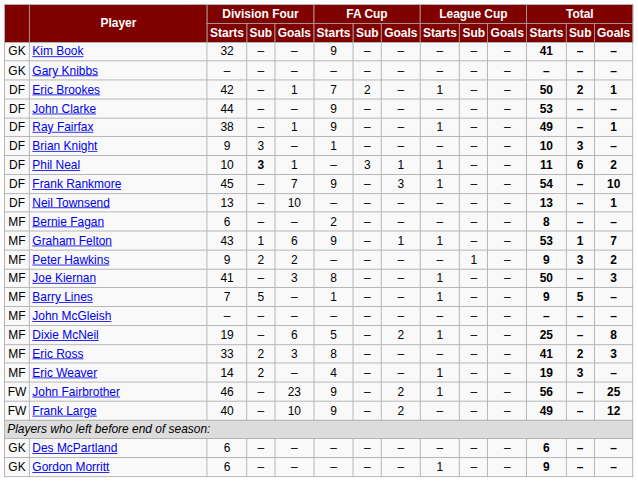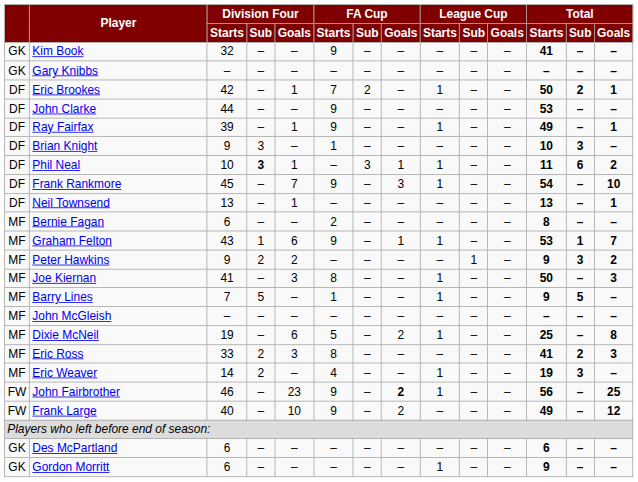 <table class="wikitable"  style="text-align:center; font-size:90%; width:60%;">
 <tr>
 <th rowspan="2" style="background:maroon; color:white;  width: 4%"></th>
 <th rowspan="2" style="background:maroon; color:white; ">Player</th>
 <th colspan="3" style="background:maroon; color:white; ">Division Four</th>
 <th colspan="3" style="background:maroon; color:white; ">FA Cup</th>
 <th colspan="3" style="background:maroon; color:white; ">League Cup</th>
 <th colspan="3" style="background:maroon; color:white; ">Total</th>
 </tr>
 <tr>
 <th style="background:maroon; color:white;  width: 4%;">Starts</th>
 <th style="background:maroon; color:white;  width: 4%;">Sub</th>
 <th style="background:maroon; color:white;  width: 4%;">Goals</th>
 <th style="background:maroon; color:white;  width: 4%;">Starts</th>
 <th style="background:maroon; color:white;  width: 4%;">Sub</th>
 <th style="background:maroon; color:white;  width: 4%;">Goals</th>
 <th style="background:maroon; color:white;  width: 4%;">Starts</th>
 <th style="background:maroon; color:white;  width: 4%;">Sub</th>
 <th style="background:maroon; color:white;  width: 4%;">Goals</th>
 <th style="background:maroon; color:white;  width: 4%;">Starts</th>
 <th style="background:maroon; color:white;  width: 4%;">Sub</th>
 <th style="background:maroon; color:white;  width: 4%;">Goals</th>
 </tr>
 <tr>
 <td>GK</td>
 <td style="text-align:left;"><a href='#'>Kim Book</a></td>
 <td>32</td>
 <td>–</td>
 <td>–</td>
 <td>9</td>
 <td>–</td>
 <td>–</td>
 <td>–</td>
 <td>–</td>
 <td>–</td>
 <td><strong>41</strong></td>
 <td><strong>–</strong></td>
 <td><strong>–</strong></td>
 </tr>
 <tr>
 <td>GK</td>
 <td style="text-align:left;"><a href='#'>Gary Knibbs</a></td>
 <td>–</td>
 <td>–</td>
 <td>–</td>
 <td>–</td>
 <td>–</td>
 <td>–</td>
 <td>–</td>
 <td>–</td>
 <td>–</td>
 <td><strong>–</strong></td>
 <td><strong>–</strong></td>
 <td><strong>–</strong></td>
 </tr>
 <tr>
 <td>DF</td>
 <td style="text-align:left;"><a href='#'>Eric Brookes</a></td>
 <td>42</td>
 <td>–</td>
 <td>1</td>
 <td>7</td>
 <td>2</td>
 <td>–</td>
 <td>1</td>
 <td>–</td>
 <td>–</td>
 <td><strong>50</strong></td>
 <td><strong>2</strong></td>
 <td><strong>1</strong></td>
 </tr>
 <tr>
 <td>DF</td>
 <td style="text-align:left;"><a href='#'>John Clarke</a></td>
 <td>44</td>
 <td>–</td>
 <td>–</td>
 <td>9</td>
 <td>–</td>
 <td>–</td>
 <td>–</td>
 <td>–</td>
 <td>–</td>
 <td><strong>53</strong></td>
 <td><strong>–</strong></td>
 <td><strong>–</strong></td>
 </tr>
 <tr>
 <td>DF</td>
 <td style="text-align:left;"><a href='#'>Ray Fairfax</a></td>
-<td>38</td>
+<td>39</td>
 <td>–</td>
 <td>1</td>
 <td>9</td>
 <td>–</td>
 <td>–</td>
 <td>1</td>
 <td>–</td>
 <td>–</td>
 <td><strong>49</strong></td>
 <td><strong>–</strong></td>
 <td><strong>1</strong></td>
 </tr>
 <tr>
 <td>DF</td>
 <td style="text-align:left;"><a href='#'>Brian Knight</a></td>
 <td>9</td>
 <td>3</td>
 <td>–</td>
 <td>1</td>
 <td>–</td>
 <td>–</td>
 <td>–</td>
 <td>–</td>
 <td>–</td>
 <td><strong>10</strong></td>
 <td><strong>3</strong></td>
 <td><strong>–</strong></td>
 </tr>
 <tr>
 <td>DF</td>
 <td style="text-align:left;"><a href='#'>Phil Neal</a></td>
 <td>10</td>
 <td><strong>3</strong></td>
 <td>1</td>
 <td>–</td>
 <td>3</td>
 <td>1</td>
 <td>1</td>
 <td>–</td>
 <td>–</td>
 <td><strong>11</strong></td>
 <td><strong>6</strong></td>
 <td><strong>2</strong></td>
 </tr>
 <tr>
 <td>DF</td>
 <td style="text-align:left;"><a href='#'>Frank Rankmore</a></td>
 <td>45</td>
 <td>–</td>
 <td>7</td>
 <td>9</td>
 <td>–</td>
 <td>3</td>
 <td>1</td>
 <td>–</td>
 <td>–</td>
 <td><strong>54</strong></td>
 <td><strong>–</strong></td>
 <td><strong>10</strong></td>
 </tr>
 <tr>
 <td>DF</td>
 <td style="text-align:left;"><a href='#'>Neil Townsend</a></td>
 <td>13</td>
 <td>–</td>
-<td>10</td>
+<td>1</td>
 <td>–</td>
 <td>–</td>
 <td>–</td>
 <td>–</td>
 <td>–</td>
 <td>–</td>
 <td><strong>13</strong></td>
 <td><strong>–</strong></td>
 <td><strong>1</strong></td>
 </tr>
 <tr>
 <td>MF</td>
 <td style="text-align:left;"><a href='#'>Bernie Fagan</a></td>
 <td>6</td>
 <td>–</td>
 <td>–</td>
 <td>2</td>
 <td>–</td>
 <td>–</td>
 <td>–</td>
 <td>–</td>
 <td>–</td>
 <td><strong>8</strong></td>
 <td><strong>–</strong></td>
 <td><strong>–</strong></td>
 </tr>
 <tr>
 <td>MF</td>
 <td style="text-align:left;"><a href='#'>Graham Felton</a></td>
 <td>43</td>
 <td>1</td>
 <td>6</td>
 <td>9</td>
 <td>–</td>
 <td>1</td>
 <td>1</td>
 <td>–</td>
 <td>–</td>
 <td><strong>53</strong></td>
 <td><strong>1</strong></td>
 <td><strong>7</strong></td>
 </tr>
 <tr>
 <td>MF</td>
 <td style="text-align:left;"><a href='#'>Peter Hawkins</a></td>
 <td>9</td>
 <td>2</td>
 <td>2</td>
 <td>–</td>
 <td>–</td>
 <td>–</td>
 <td>–</td>
 <td>1</td>
 <td>–</td>
 <td><strong>9</strong></td>
 <td><strong>3</strong></td>
 <td><strong>2</strong></td>
 </tr>
 <tr>
 <td>MF</td>
 <td style="text-align:left;"><a href='#'>Joe Kiernan</a></td>
 <td>41</td>
 <td>–</td>
 <td>3</td>
 <td>8</td>
 <td>–</td>
 <td>–</td>
 <td>1</td>
 <td>–</td>
 <td>–</td>
 <td><strong>50</strong></td>
 <td><strong>–</strong></td>
 <td><strong>3</strong></td>
 </tr>
 <tr>
 <td>MF</td>
 <td style="text-align:left;"><a href='#'>Barry Lines</a></td>
 <td>7</td>
 <td>5</td>
 <td>–</td>
 <td>1</td>
 <td>–</td>
 <td>–</td>
 <td>1</td>
 <td>–</td>
 <td>–</td>
 <td><strong>9</strong></td>
 <td><strong>5</strong></td>
 <td><strong>–</strong></td>
 </tr>
 <tr>
 <td>MF</td>
 <td style="text-align:left;"><a href='#'>John McGleish</a></td>
 <td>–</td>
 <td>–</td>
 <td>–</td>
 <td>–</td>
 <td>–</td>
 <td>–</td>
 <td>–</td>
 <td>–</td>
 <td>–</td>
 <td><strong>–</strong></td>
 <td><strong>–</strong></td>
 <td><strong>–</strong></td>
 </tr>
 <tr>
 <td>MF</td>
 <td style="text-align:left;"><a href='#'>Dixie McNeil</a></td>
 <td>19</td>
 <td>–</td>
 <td>6</td>
 <td>5</td>
 <td>–</td>
 <td>2</td>
 <td>1</td>
 <td>–</td>
 <td>–</td>
 <td><strong>25</strong></td>
 <td><strong>–</strong></td>
 <td><strong>8</strong></td>
 </tr>
 <tr>
 <td>MF</td>
 <td style="text-align:left;"><a href='#'>Eric Ross</a></td>
 <td>33</td>
 <td>2</td>
 <td>3</td>
 <td>8</td>
 <td>–</td>
 <td>–</td>
 <td>–</td>
 <td>–</td>
 <td>–</td>
 <td><strong>41</strong></td>
 <td><strong>2</strong></td>
 <td><strong>3</strong></td>
 </tr>
 <tr>
 <td>MF</td>
 <td style="text-align:left;"><a href='#'>Eric Weaver</a></td>
 <td>14</td>
 <td>2</td>
 <td>–</td>
 <td>4</td>
 <td>–</td>
 <td>–</td>
 <td>1</td>
 <td>–</td>
 <td>–</td>
 <td><strong>19</strong></td>
 <td><strong>3</strong></td>
 <td><strong>–</strong></td>
 </tr>
 <tr>
 <td>FW</td>
 <td style="text-align:left;"><a href='#'>John Fairbrother</a></td>
 <td>46</td>
 <td>–</td>
 <td>23</td>
 <td>9</td>
 <td>–</td>
-<td>2</td>
+<td><strong>2</strong></td>
 <td>1</td>
 <td>–</td>
 <td>–</td>
 <td><strong>56</strong></td>
 <td><strong>–</strong></td>
 <td><strong>25</strong></td>
 </tr>
 <tr>
 <td>FW</td>
 <td style="text-align:left;"><a href='#'>Frank Large</a></td>
 <td>40</td>
 <td>–</td>
 <td>10</td>
 <td>9</td>
 <td>–</td>
 <td>2</td>
 <td>–</td>
 <td>–</td>
 <td>–</td>
 <td><strong>49</strong></td>
 <td><strong>–</strong></td>
 <td><strong>12</strong></td>
 </tr>
 <tr>
 <td colspan="20" style="background:#dcdcdc; text-align:left;"><em>Players who left before end of season:</em></td>
 </tr>
 <tr>
 <td>GK</td>
 <td style="text-align:left;"><a href='#'>Des McPartland</a></td>
 <td>6</td>
 <td>–</td>
 <td>–</td>
 <td>–</td>
 <td>–</td>
 <td>–</td>
 <td>–</td>
 <td>–</td>
 <td>–</td>
 <td><strong>6</strong></td>
 <td><strong>–</strong></td>
 <td><strong>–</strong></td>
 </tr>
 <tr>
 <td>GK</td>
 <td style="text-align:left;"><a href='#'>Gordon Morritt</a></td>
 <td>6</td>
 <td>–</td>
 <td>–</td>
 <td>–</td>
 <td>–</td>
 <td>–</td>
 <td>1</td>
 <td>–</td>
 <td>–</td>
 <td><strong>9</strong></td>
 <td><strong>–</strong></td>
 <td><strong>–</strong></td>
 </tr>
 </table>
